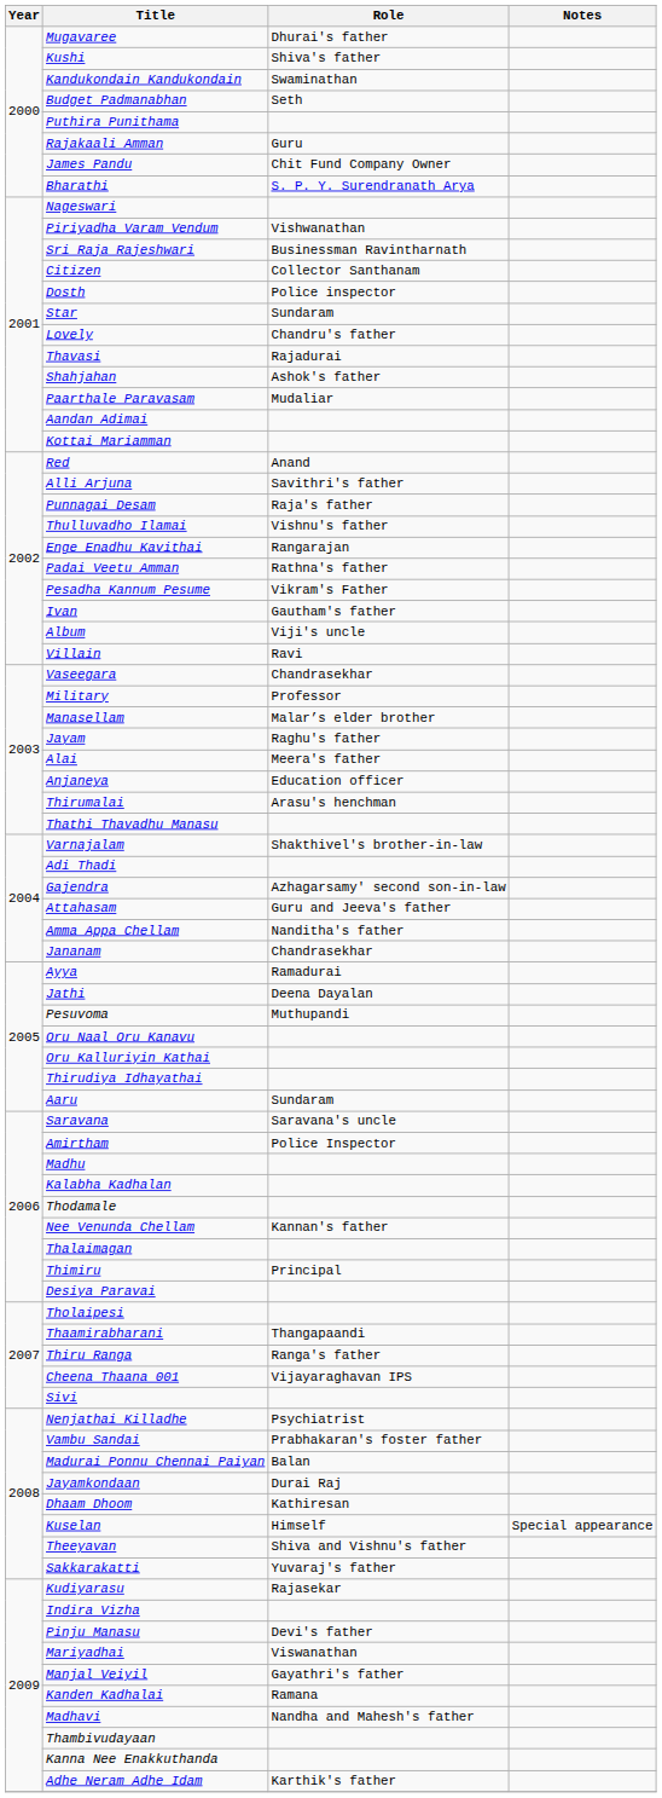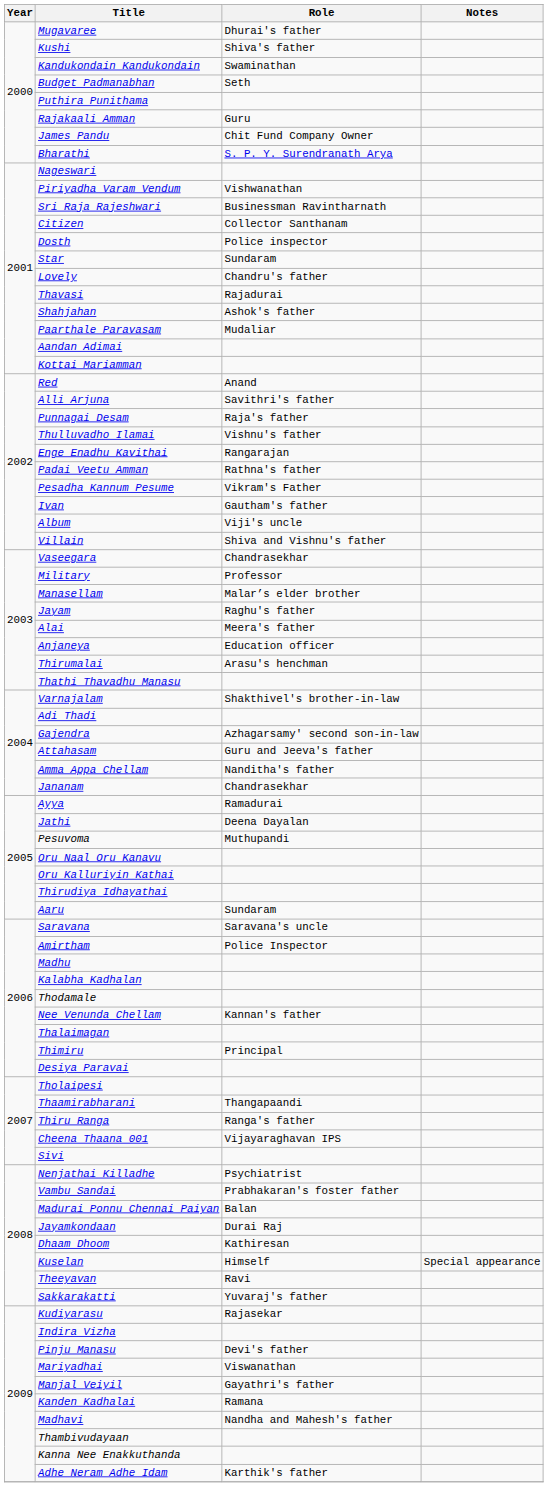 <table class="wikitable sortable">
 <tr>
 <th>Year</th>
 <th>Title</th>
 <th>Role</th>
 <th class="unsortable">Notes</th>
 </tr>
 <tr>
 <td rowspan=8>2000</td>
 <td><em><a href='#'>Mugavaree</a></em></td>
 <td>Dhurai's father</td>
 <td></td>
 </tr>
 <tr>
 <td><em><a href='#'>Kushi</a></em></td>
 <td>Shiva's father</td>
 <td></td>
 </tr>
 <tr>
 <td><em><a href='#'>Kandukondain Kandukondain</a></em></td>
 <td>Swaminathan</td>
 <td></td>
 </tr>
 <tr>
 <td><em><a href='#'>Budget Padmanabhan</a></em></td>
 <td>Seth</td>
 <td></td>
 </tr>
 <tr>
 <td><em><a href='#'>Puthira Punithama</a></em></td>
 <td></td>
 <td></td>
 </tr>
 <tr>
 <td><em><a href='#'>Rajakaali Amman</a></em></td>
 <td>Guru</td>
 <td></td>
 </tr>
 <tr>
 <td><em><a href='#'>James Pandu</a></em></td>
 <td>Chit Fund Company Owner</td>
 <td></td>
 </tr>
 <tr>
 <td><em><a href='#'>Bharathi</a></em></td>
 <td><a href='#'>S. P. Y. Surendranath Arya</a></td>
 <td></td>
 </tr>
 <tr>
 <td rowspan=12>2001</td>
 <td><em><a href='#'>Nageswari</a></em></td>
 <td></td>
 <td></td>
 </tr>
 <tr>
 <td><em><a href='#'>Piriyadha Varam Vendum</a></em></td>
 <td>Vishwanathan</td>
 <td></td>
 </tr>
 <tr>
 <td><em><a href='#'>Sri Raja Rajeshwari</a></em></td>
 <td>Businessman Ravintharnath</td>
 <td></td>
 </tr>
 <tr>
 <td><em><a href='#'>Citizen</a></em></td>
 <td>Collector Santhanam</td>
 <td></td>
 </tr>
 <tr>
 <td><em><a href='#'>Dosth</a></em></td>
 <td>Police inspector</td>
 <td></td>
 </tr>
 <tr>
 <td><em><a href='#'>Star</a></em></td>
 <td>Sundaram</td>
 <td></td>
 </tr>
 <tr>
 <td><em><a href='#'>Lovely</a></em></td>
 <td>Chandru's father</td>
 <td></td>
 </tr>
 <tr>
 <td><em><a href='#'>Thavasi</a></em></td>
 <td>Rajadurai</td>
 <td></td>
 </tr>
 <tr>
 <td><em><a href='#'>Shahjahan</a></em></td>
 <td>Ashok's father</td>
 <td></td>
 </tr>
 <tr>
 <td><em><a href='#'>Paarthale Paravasam</a></em></td>
 <td>Mudaliar</td>
 <td></td>
 </tr>
 <tr>
 <td><em><a href='#'>Aandan Adimai</a></em></td>
 <td></td>
 <td></td>
 </tr>
 <tr>
 <td><em><a href='#'>Kottai Mariamman</a></em></td>
 <td></td>
 <td></td>
 </tr>
 <tr>
 <td rowspan=10>2002</td>
 <td><em><a href='#'>Red</a></em></td>
 <td>Anand</td>
 <td></td>
 </tr>
 <tr>
 <td><em><a href='#'>Alli Arjuna</a></em></td>
 <td>Savithri's father</td>
 <td></td>
 </tr>
 <tr>
 <td><em><a href='#'>Punnagai Desam</a></em></td>
 <td>Raja's father</td>
 <td></td>
 </tr>
 <tr>
 <td><em><a href='#'>Thulluvadho Ilamai</a></em></td>
 <td>Vishnu's father</td>
 <td></td>
 </tr>
 <tr>
 <td><em><a href='#'>Enge Enadhu Kavithai</a></em></td>
 <td>Rangarajan</td>
 <td></td>
 </tr>
 <tr>
 <td><em><a href='#'>Padai Veetu Amman</a></em></td>
 <td>Rathna's father</td>
 <td></td>
 </tr>
 <tr>
 <td><em><a href='#'>Pesadha Kannum Pesume</a></em></td>
 <td>Vikram's Father</td>
 <td></td>
 </tr>
 <tr>
 <td><em><a href='#'>Ivan</a></em></td>
 <td>Gautham's father</td>
 <td></td>
 </tr>
 <tr>
 <td><em><a href='#'>Album</a></em></td>
 <td>Viji's uncle</td>
 <td></td>
 </tr>
 <tr>
 <td><em><a href='#'>Villain</a></em></td>
-<td>Ravi</td>
+<td>Shiva and Vishnu's father</td>
 <td></td>
 </tr>
 <tr>
 <td rowspan=8>2003</td>
 <td><em><a href='#'>Vaseegara</a></em></td>
 <td>Chandrasekhar</td>
 <td></td>
 </tr>
 <tr>
 <td><em><a href='#'>Military</a></em></td>
 <td>Professor</td>
 <td></td>
 </tr>
 <tr>
 <td><em><a href='#'>Manasellam</a></em></td>
 <td>Malar’s elder brother</td>
 <td></td>
 </tr>
 <tr>
 <td><em><a href='#'>Jayam</a></em></td>
 <td>Raghu's father</td>
 <td></td>
 </tr>
 <tr>
 <td><em><a href='#'>Alai</a></em></td>
 <td>Meera's father</td>
 <td></td>
 </tr>
 <tr>
 <td><em><a href='#'>Anjaneya</a></em></td>
 <td>Education officer</td>
 <td></td>
 </tr>
 <tr>
 <td><em><a href='#'>Thirumalai</a></em></td>
 <td>Arasu's henchman</td>
 <td></td>
 </tr>
 <tr>
 <td><em><a href='#'>Thathi Thavadhu Manasu</a></em></td>
 <td></td>
 <td></td>
 </tr>
 <tr>
 <td rowspan=6>2004</td>
 <td><em><a href='#'>Varnajalam</a></em></td>
 <td>Shakthivel's brother-in-law</td>
 <td></td>
 </tr>
 <tr>
 <td><em><a href='#'>Adi Thadi</a></em></td>
 <td></td>
 <td></td>
 </tr>
 <tr>
 <td><em><a href='#'>Gajendra</a></em></td>
 <td>Azhagarsamy' second son-in-law</td>
 <td></td>
 </tr>
 <tr>
 <td><em><a href='#'>Attahasam</a></em></td>
 <td>Guru and Jeeva's father</td>
 <td></td>
 </tr>
 <tr>
 <td><em><a href='#'>Amma Appa Chellam</a></em></td>
 <td>Nanditha's father</td>
 <td></td>
 </tr>
 <tr>
 <td><em><a href='#'>Jananam</a></em></td>
 <td>Chandrasekhar</td>
 <td></td>
 </tr>
 <tr>
 <td rowspan=7>2005</td>
 <td><em><a href='#'>Ayya</a></em></td>
 <td>Ramadurai</td>
 <td></td>
 </tr>
 <tr>
 <td><em><a href='#'>Jathi</a></em></td>
 <td>Deena Dayalan</td>
 <td></td>
 </tr>
 <tr>
 <td><em>Pesuvoma</em></td>
 <td>Muthupandi</td>
 <td></td>
 </tr>
 <tr>
 <td><em><a href='#'>Oru Naal Oru Kanavu</a></em></td>
 <td></td>
 <td></td>
 </tr>
 <tr>
 <td><em><a href='#'>Oru Kalluriyin Kathai</a></em></td>
 <td></td>
 <td></td>
 </tr>
 <tr>
 <td><em><a href='#'>Thirudiya Idhayathai</a></em></td>
 <td></td>
 <td></td>
 </tr>
 <tr>
 <td><em><a href='#'>Aaru</a></em></td>
 <td>Sundaram</td>
 <td></td>
 </tr>
 <tr>
 <td rowspan=9>2006</td>
 <td><em><a href='#'>Saravana</a></em></td>
 <td>Saravana's uncle</td>
 <td></td>
 </tr>
 <tr>
 <td><em><a href='#'>Amirtham</a></em></td>
 <td>Police Inspector</td>
 <td></td>
 </tr>
 <tr>
 <td><em><a href='#'>Madhu</a></em></td>
 <td></td>
 <td></td>
 </tr>
 <tr>
 <td><em><a href='#'>Kalabha Kadhalan</a></em></td>
 <td></td>
 <td></td>
 </tr>
 <tr>
 <td><em>Thodamale</em></td>
 <td></td>
 <td></td>
 </tr>
 <tr>
 <td><em><a href='#'>Nee Venunda Chellam</a></em></td>
 <td>Kannan's father</td>
 <td></td>
 </tr>
 <tr>
 <td><em><a href='#'>Thalaimagan</a></em></td>
 <td></td>
 <td></td>
 </tr>
 <tr>
 <td><em><a href='#'>Thimiru</a></em></td>
 <td>Principal</td>
 <td></td>
 </tr>
 <tr>
 <td><em><a href='#'>Desiya Paravai</a></em></td>
 <td></td>
 <td></td>
 </tr>
 <tr>
 <td rowspan=5>2007</td>
 <td><em><a href='#'>Tholaipesi</a></em></td>
 <td></td>
 <td></td>
 </tr>
 <tr>
 <td><em><a href='#'>Thaamirabharani</a></em></td>
 <td>Thangapaandi</td>
 <td></td>
 </tr>
 <tr>
 <td><em><a href='#'>Thiru Ranga</a></em></td>
 <td>Ranga's father</td>
 <td></td>
 </tr>
 <tr>
 <td><em><a href='#'>Cheena Thaana 001</a></em></td>
 <td>Vijayaraghavan IPS</td>
 <td></td>
 </tr>
 <tr>
 <td><em><a href='#'>Sivi</a></em></td>
 <td></td>
 <td></td>
 </tr>
 <tr>
 <td rowspan=8>2008</td>
 <td><em><a href='#'>Nenjathai Killadhe</a></em></td>
 <td>Psychiatrist</td>
 <td></td>
 </tr>
 <tr>
 <td><em><a href='#'>Vambu Sandai</a></em></td>
 <td>Prabhakaran's foster father</td>
 <td></td>
 </tr>
 <tr>
 <td><em><a href='#'>Madurai Ponnu Chennai Paiyan</a></em></td>
 <td>Balan</td>
 <td></td>
 </tr>
 <tr>
 <td><em><a href='#'>Jayamkondaan</a></em></td>
 <td>Durai Raj</td>
 <td></td>
 </tr>
 <tr>
 <td><em><a href='#'>Dhaam Dhoom</a></em></td>
 <td>Kathiresan</td>
 <td></td>
 </tr>
 <tr>
 <td><em><a href='#'>Kuselan</a></em></td>
 <td>Himself</td>
 <td>Special appearance</td>
 </tr>
 <tr>
 <td><em><a href='#'>Theeyavan</a></em></td>
-<td>Shiva and Vishnu's father</td>
+<td>Ravi</td>
 <td></td>
 </tr>
 <tr>
 <td><em><a href='#'>Sakkarakatti</a></em></td>
 <td>Yuvaraj's father</td>
 <td></td>
 </tr>
 <tr>
 <td rowspan=10>2009</td>
 <td><em><a href='#'>Kudiyarasu</a></em></td>
 <td>Rajasekar</td>
 <td></td>
 </tr>
 <tr>
 <td><em><a href='#'>Indira Vizha</a></em></td>
 <td></td>
 <td></td>
 </tr>
 <tr>
 <td><em><a href='#'>Pinju Manasu</a></em></td>
 <td>Devi's father</td>
 <td></td>
 </tr>
 <tr>
 <td><em><a href='#'>Mariyadhai</a></em></td>
 <td>Viswanathan</td>
 <td></td>
 </tr>
 <tr>
 <td><em><a href='#'>Manjal Veiyil</a></em></td>
 <td>Gayathri's father</td>
 <td></td>
 </tr>
 <tr>
 <td><em><a href='#'>Kanden Kadhalai</a></em></td>
 <td>Ramana</td>
 <td></td>
 </tr>
 <tr>
 <td><em><a href='#'>Madhavi</a></em></td>
 <td>Nandha and Mahesh's father</td>
 <td></td>
 </tr>
 <tr>
 <td><em>Thambivudayaan</em></td>
 <td></td>
 <td></td>
 </tr>
 <tr>
 <td><em>Kanna Nee Enakkuthanda</em></td>
 <td></td>
 <td></td>
 </tr>
 <tr>
 <td><em><a href='#'>Adhe Neram Adhe Idam</a></em></td>
 <td>Karthik's father</td>
 <td></td>
 </tr>
 <tr>
 </tr>
 </table>
